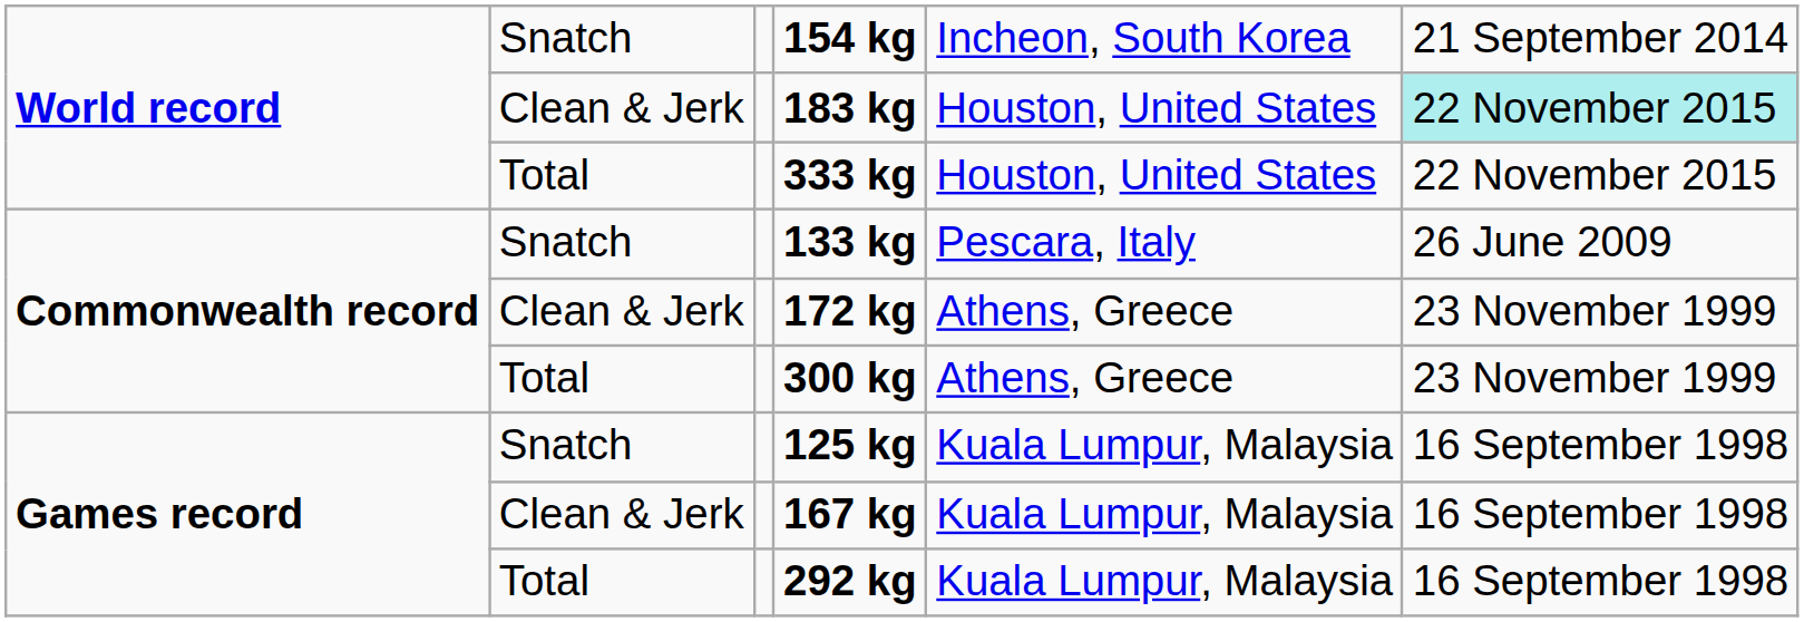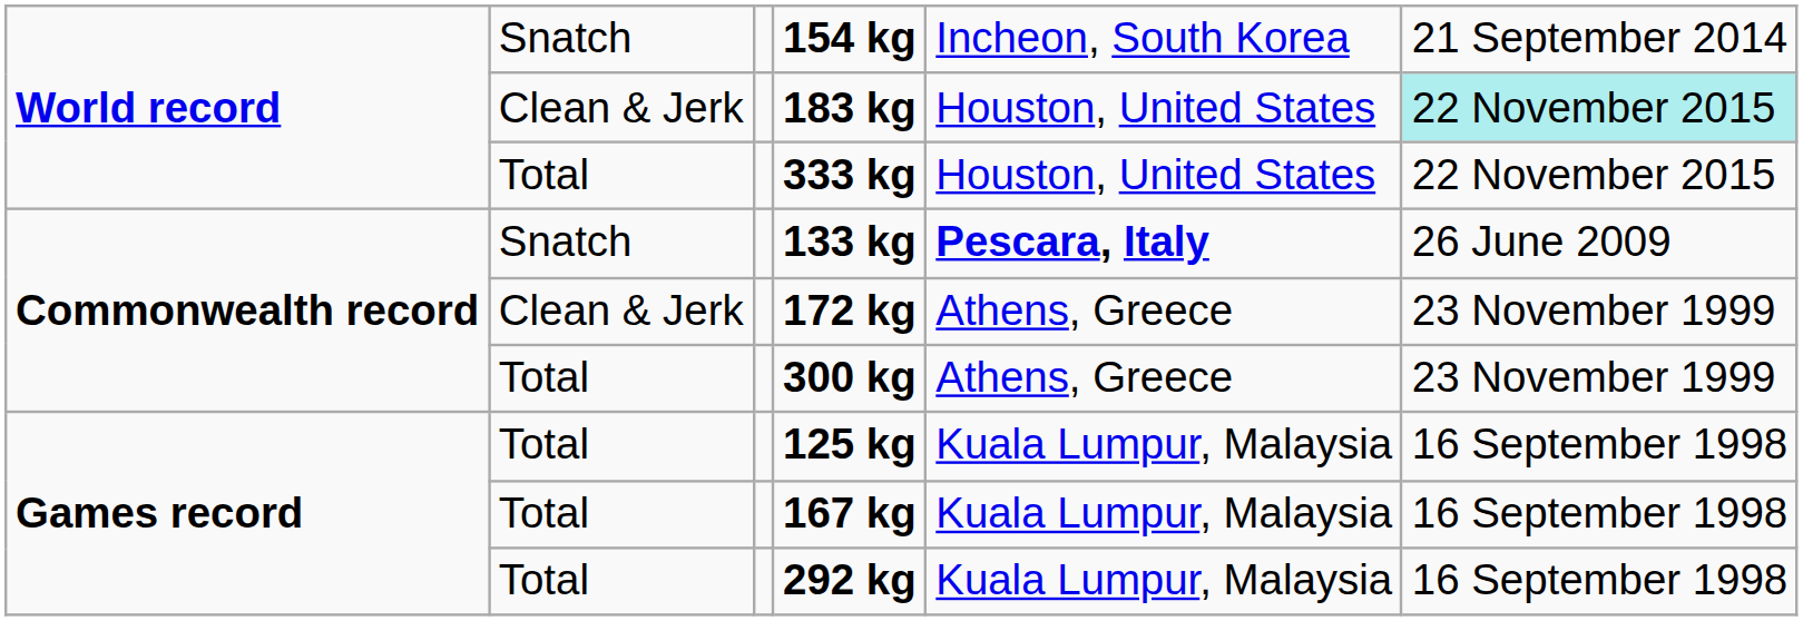 <table class="wikitable">
 <tr>
 <td rowspan=3><strong><a href='#'>World record</a></strong></td>
 <td>Snatch</td>
 <td></td>
 <td><strong>154 kg</strong></td>
 <td><a href='#'>Incheon</a>, <a href='#'>South Korea</a></td>
 <td>21 September 2014</td>
 </tr>
 <tr>
 <td>Clean & Jerk</td>
 <td></td>
 <td><strong>183 kg</strong></td>
 <td><a href='#'>Houston</a>, <a href='#'>United States</a></td>
 <td style="background: paleturquoise;">22 November 2015</td>
 </tr>
 <tr>
 <td>Total</td>
 <td></td>
 <td><strong>333 kg</strong></td>
 <td><a href='#'>Houston</a>, <a href='#'>United States</a></td>
 <td>22 November 2015</td>
 </tr>
 <tr>
 <td rowspan=3><strong>Commonwealth record</strong></td>
 <td>Snatch</td>
 <td></td>
 <td><strong>133 kg</strong></td>
-<td><a href='#'>Pescara</a>, <a href='#'>Italy</a></td>
+<td><strong><a href='#'>Pescara</a>, <a href='#'>Italy</a></strong></td>
 <td>26 June 2009</td>
 </tr>
 <tr>
 <td>Clean & Jerk</td>
 <td></td>
 <td><strong>172 kg</strong></td>
 <td><a href='#'>Athens</a>, Greece</td>
 <td>23 November 1999</td>
 </tr>
 <tr>
 <td>Total</td>
 <td></td>
 <td><strong>300 kg</strong></td>
 <td><a href='#'>Athens</a>, Greece</td>
 <td>23 November 1999</td>
 </tr>
 <tr>
 <td rowspan=3><strong>Games record</strong></td>
-<td>Snatch</td>
+<td>Total</td>
 <td></td>
 <td><strong>125 kg</strong></td>
 <td><a href='#'>Kuala Lumpur</a>, Malaysia</td>
 <td>16 September 1998</td>
 </tr>
 <tr>
-<td>Clean & Jerk</td>
+<td>Total</td>
 <td></td>
 <td><strong>167 kg</strong></td>
 <td><a href='#'>Kuala Lumpur</a>, Malaysia</td>
 <td>16 September 1998</td>
 </tr>
 <tr>
 <td>Total</td>
 <td></td>
 <td><strong>292 kg</strong></td>
 <td><a href='#'>Kuala Lumpur</a>, Malaysia</td>
 <td>16 September 1998</td>
 </tr>
 </table>
